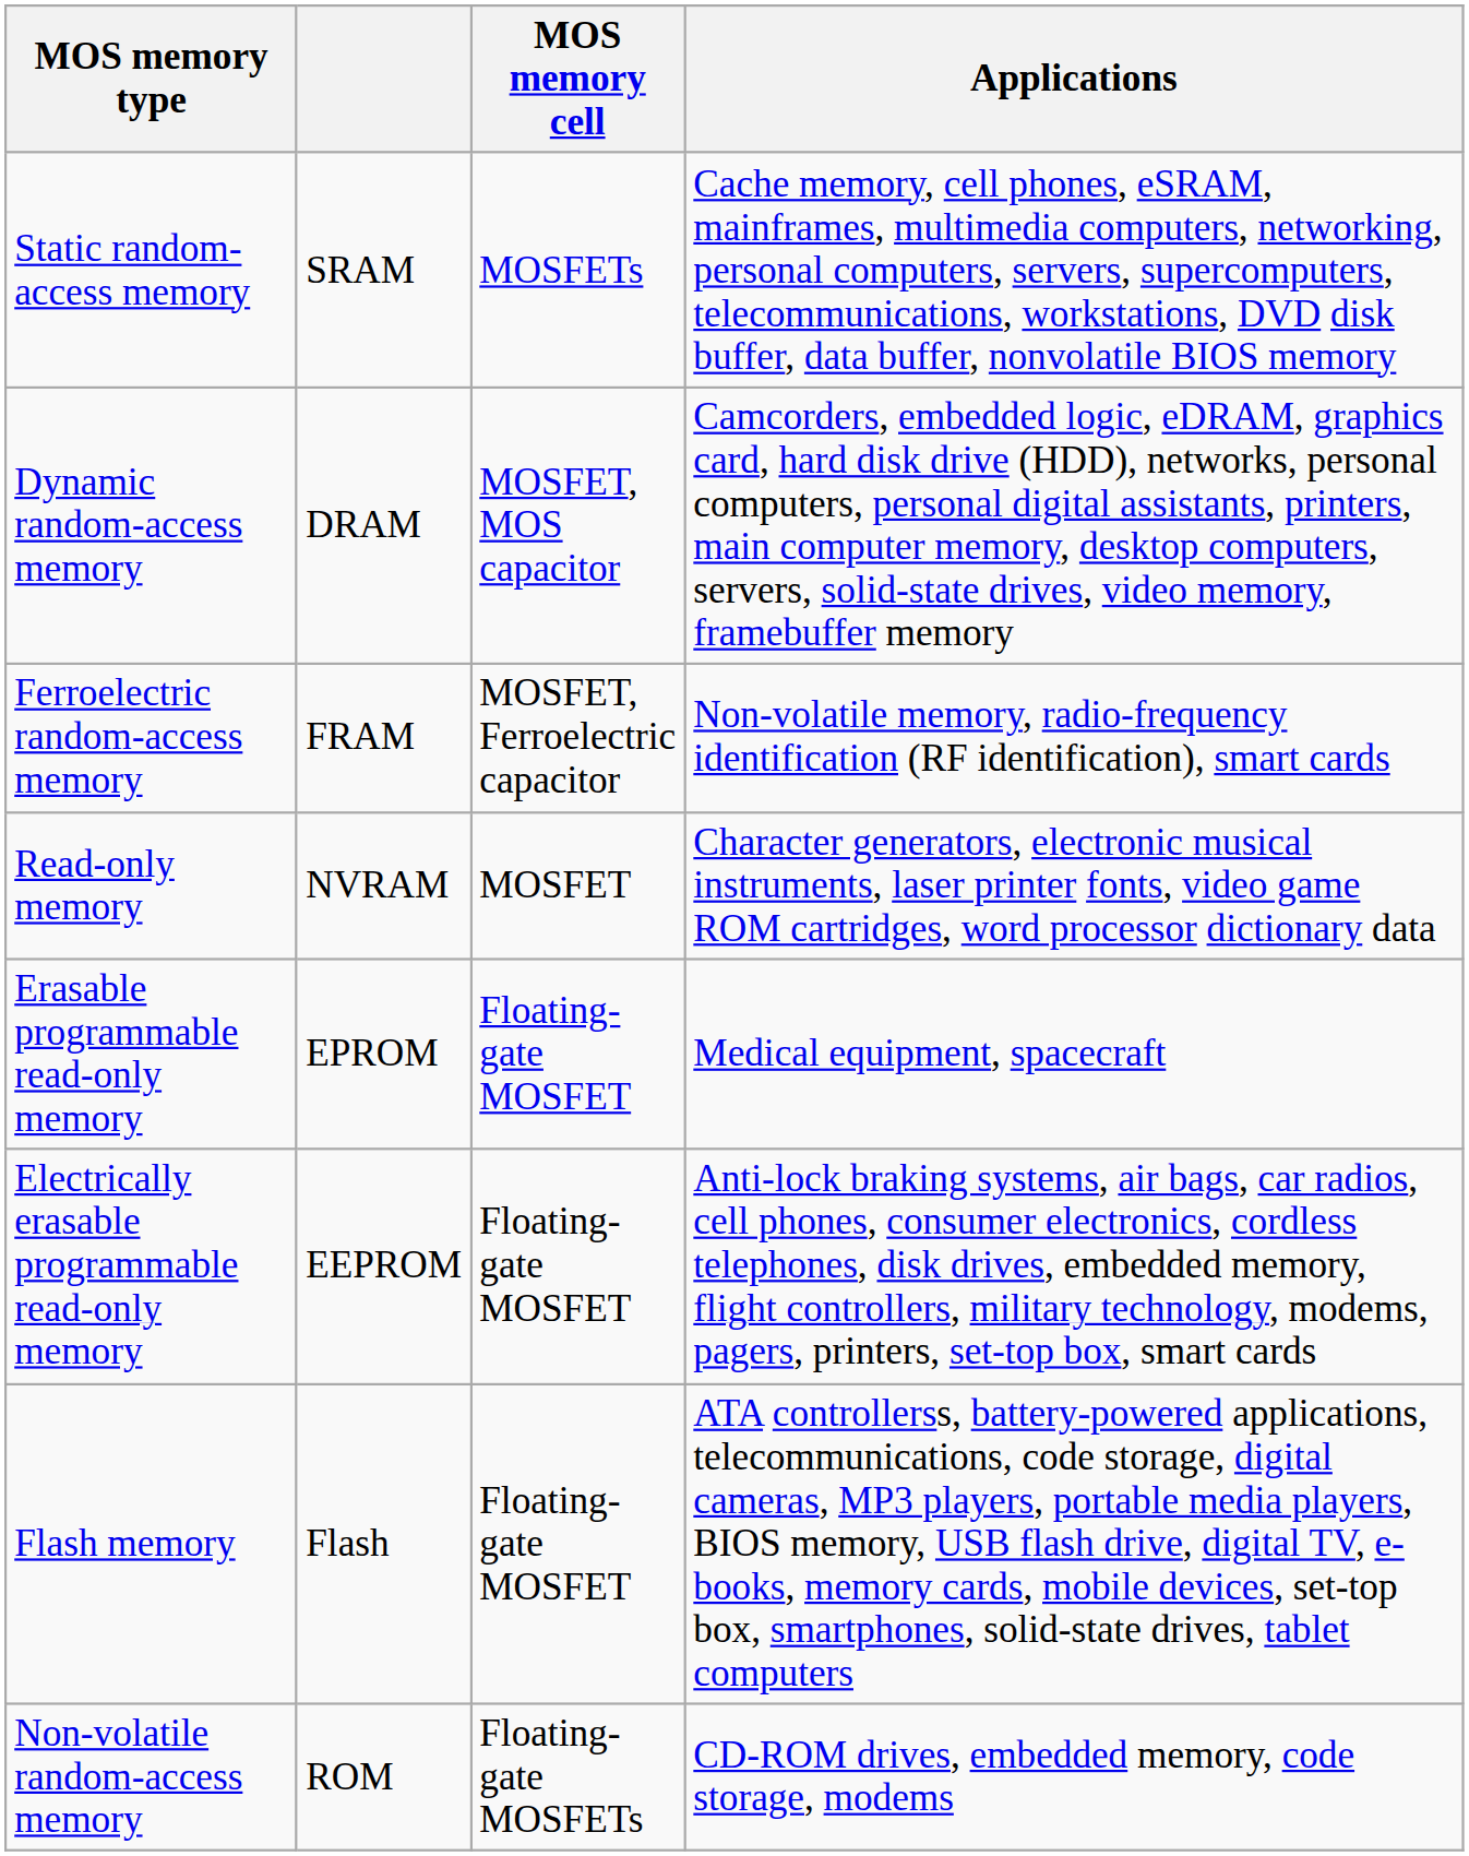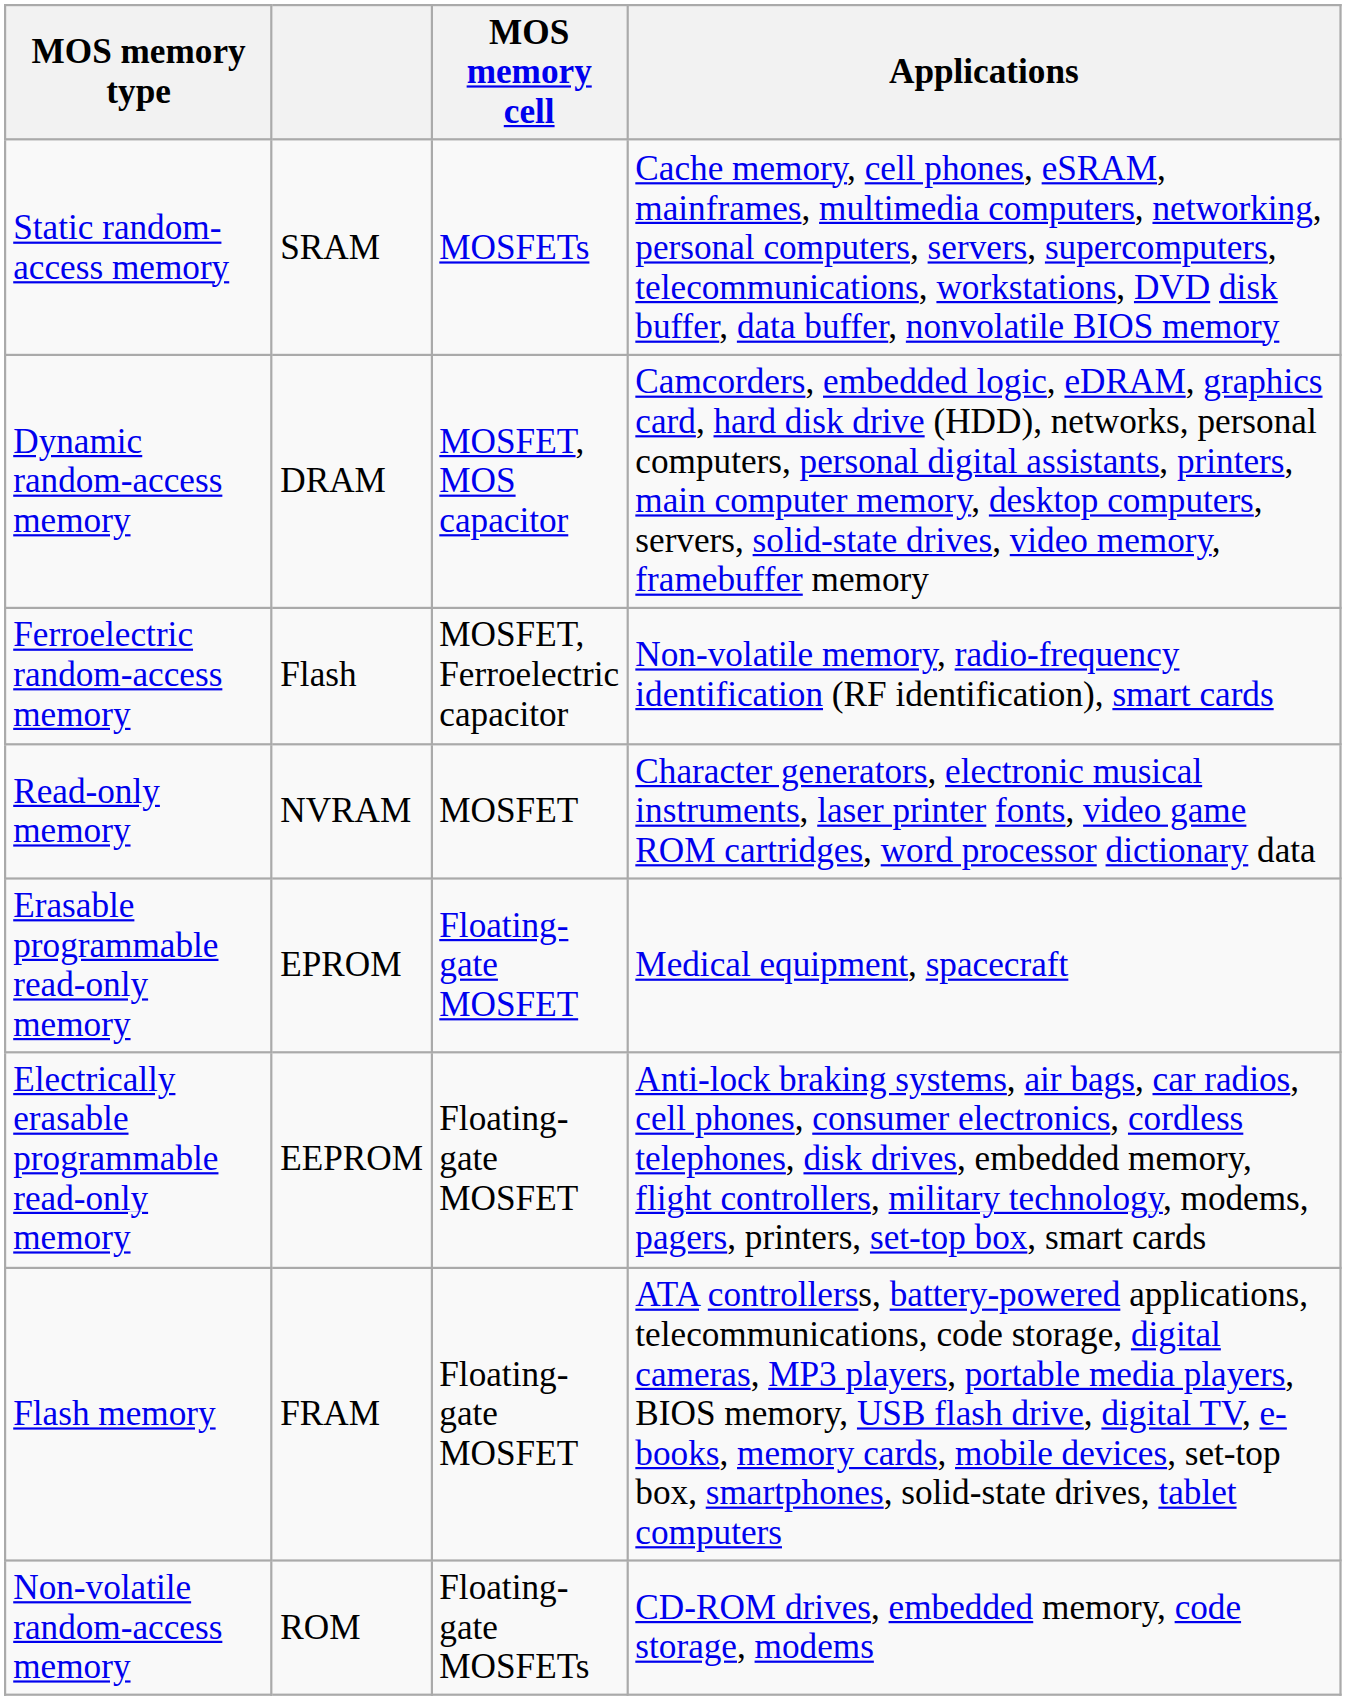 <table class="wikitable sortable">
 <tr>
 <th style="width:20%">MOS memory type</th>
 <th></th>
 <th style="width:10%">MOS <a href='#'>memory cell</a></th>
 <th>Applications</th>
 </tr>
 <tr>
 <td><a href='#'>Static random-access memory</a></td>
 <td>SRAM</td>
 <td><a href='#'>MOSFETs</a></td>
 <td><a href='#'>Cache memory</a>, <a href='#'>cell phones</a>, <a href='#'>eSRAM</a>, <a href='#'>mainframes</a>, <a href='#'>multimedia computers</a>, <a href='#'>networking</a>, <a href='#'>personal computers</a>, <a href='#'>servers</a>, <a href='#'>supercomputers</a>, <a href='#'>telecommunications</a>, <a href='#'>workstations</a>, <a href='#'>DVD</a> <a href='#'>disk buffer</a>,  <a href='#'>data buffer</a>, <a href='#'>nonvolatile BIOS memory</a></td>
 </tr>
 <tr>
 <td><a href='#'>Dynamic random-access memory</a></td>
 <td>DRAM</td>
 <td><a href='#'>MOSFET</a>, <a href='#'>MOS capacitor</a></td>
 <td><a href='#'>Camcorders</a>, <a href='#'>embedded logic</a>, <a href='#'>eDRAM</a>, <a href='#'>graphics card</a>, <a href='#'>hard disk drive</a> (HDD), networks, personal computers, <a href='#'>personal digital assistants</a>, <a href='#'>printers</a>, <a href='#'>main computer memory</a>, <a href='#'>desktop computers</a>, servers, <a href='#'>solid-state drives</a>, <a href='#'>video memory</a>, <a href='#'>framebuffer</a> memory</td>
 </tr>
 <tr>
 <td><a href='#'>Ferroelectric random-access memory</a></td>
-<td>FRAM</td>
+<td>Flash</td>
 <td>MOSFET, Ferroelectric capacitor</td>
 <td><a href='#'>Non-volatile memory</a>, <a href='#'>radio-frequency identification</a> (RF identification), <a href='#'>smart cards</a></td>
 </tr>
 <tr>
 <td><a href='#'>Read-only memory</a></td>
 <td>NVRAM</td>
 <td>MOSFET</td>
 <td><a href='#'>Character generators</a>, <a href='#'>electronic musical instruments</a>, <a href='#'>laser printer</a> <a href='#'>fonts</a>, <a href='#'>video game</a> <a href='#'>ROM cartridges</a>, <a href='#'>word processor</a> <a href='#'>dictionary</a> data</td>
 </tr>
 <tr>
 <td><a href='#'>Erasable programmable read-only memory</a></td>
 <td>EPROM</td>
 <td><a href='#'>Floating-gate MOSFET</a></td>
 <td><a href='#'>Medical equipment</a>, <a href='#'>spacecraft</a></td>
 </tr>
 <tr>
 <td><a href='#'>Electrically erasable programmable read-only memory</a></td>
 <td>EEPROM</td>
 <td>Floating-gate MOSFET</td>
 <td><a href='#'>Anti-lock braking systems</a>, <a href='#'>air bags</a>, <a href='#'>car radios</a>, <a href='#'>cell phones</a>, <a href='#'>consumer electronics</a>, <a href='#'>cordless telephones</a>, <a href='#'>disk drives</a>, embedded memory, <a href='#'>flight controllers</a>, <a href='#'>military technology</a>, modems, <a href='#'>pagers</a>, printers, <a href='#'>set-top box</a>, smart cards</td>
 </tr>
 <tr>
 <td><a href='#'>Flash memory</a></td>
-<td>Flash</td>
+<td>FRAM</td>
 <td>Floating-gate MOSFET</td>
 <td><a href='#'>ATA</a> <a href='#'>controllers</a>s, <a href='#'>battery-powered</a> applications, telecommunications, code storage, <a href='#'>digital cameras</a>, <a href='#'>MP3 players</a>, <a href='#'>portable media players</a>, BIOS memory, <a href='#'>USB flash drive</a>, <a href='#'>digital TV</a>, <a href='#'>e-books</a>, <a href='#'>memory cards</a>, <a href='#'>mobile devices</a>, set-top box, <a href='#'>smartphones</a>, solid-state drives, <a href='#'>tablet computers</a></td>
 </tr>
 <tr>
 <td><a href='#'>Non-volatile random-access memory</a></td>
 <td>ROM</td>
 <td>Floating-gate MOSFETs</td>
 <td><a href='#'>CD-ROM drives</a>, <a href='#'>embedded</a> memory, <a href='#'>code</a> <a href='#'>storage</a>, <a href='#'>modems</a></td>
 </tr>
 </table>
